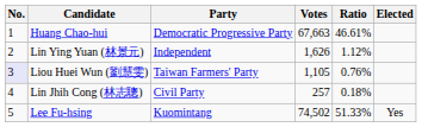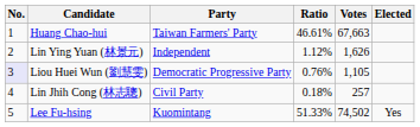 <table class=wikitable>
 <tr>
 <th>No.</th>
 <th>Candidate</th>
 <th>Party</th>
+<th>Ratio</th>
 <th>Votes</th>
-<th>Ratio</th>
 <th>Elected</th>
 </tr>
 <tr>
 <td>1</td>
 <td><a href='#'>Huang Chao-hui</a></td>
-<td><a href='#'>Democratic Progressive Party</a></td>
+<td><a href='#'>Taiwan Farmers' Party</a></td>
+<td align="right">46.61%</td>
 <td align="right">67,663</td>
-<td align="right">46.61%</td>
 <td></td>
 </tr>
 <tr>
 <td>2</td>
 <td>Lin Ying Yuan  (<a href='#'>林景元</a>)</td>
 <td><a href='#'>Independent</a></td>
+<td align="right">1.12%</td>
 <td align="right">1,626</td>
-<td align="right">1.12%</td>
 <td></td>
 </tr>
 <tr>
 <td style="background: lavender;">3</td>
 <td>Liou Huei Wun  (<a href='#'>劉慧雯</a>)</td>
-<td><a href='#'>Taiwan Farmers' Party</a></td>
+<td><a href='#'>Democratic Progressive Party</a></td>
+<td align="right">0.76%</td>
 <td align="right">1,105</td>
-<td align="right">0.76%</td>
 <td></td>
 </tr>
 <tr>
 <td>4</td>
 <td>Lin Jhih Cong  (<a href='#'>林志聰</a>)</td>
 <td><a href='#'>Civil Party</a></td>
+<td align="right">0.18%</td>
 <td align="right">257</td>
-<td align="right">0.18%</td>
 <td></td>
 </tr>
 <tr>
 <td>5</td>
 <td><a href='#'>Lee Fu-hsing</a></td>
 <td><a href='#'>Kuomintang</a></td>
+<td align="right">51.33%</td>
 <td align="right">74,502</td>
-<td align="right">51.33%</td>
 <td align="center">Yes</td>
 </tr>
 </table>
